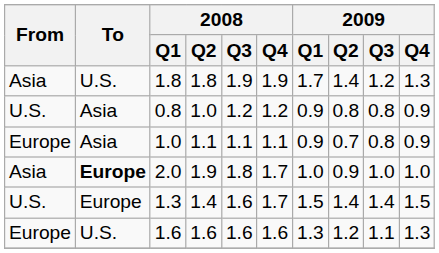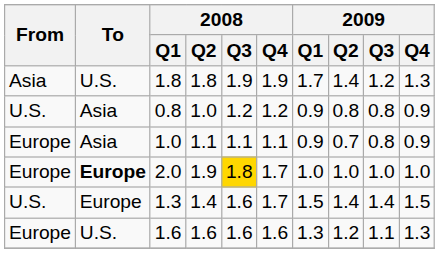 <table class="wikitable">
 <tr>
 </tr>
 <tr>
 <th scope="col" rowspan="2">From</th>
 <th scope="col" rowspan="2">To</th>
 <th scope="col" colspan="4">2008</th>
 <th scope="col" colspan="4">2009</th>
 </tr>
 <tr>
 <th>Q1</th>
 <th>Q2</th>
 <th>Q3</th>
 <th>Q4</th>
 <th>Q1</th>
 <th>Q2</th>
 <th>Q3</th>
 <th>Q4</th>
 </tr>
 <tr>
 <td>Asia</td>
 <td>U.S.</td>
 <td>1.8</td>
 <td>1.8</td>
 <td>1.9</td>
 <td>1.9</td>
 <td>1.7</td>
 <td>1.4</td>
 <td>1.2</td>
 <td>1.3</td>
 </tr>
 <tr>
 <td>U.S.</td>
 <td>Asia</td>
 <td>0.8</td>
 <td>1.0</td>
 <td>1.2</td>
 <td>1.2</td>
 <td>0.9</td>
 <td>0.8</td>
 <td>0.8</td>
 <td>0.9</td>
 </tr>
 <tr>
 <td>Europe</td>
 <td>Asia</td>
 <td>1.0</td>
 <td>1.1</td>
 <td>1.1</td>
 <td>1.1</td>
 <td>0.9</td>
 <td>0.7</td>
 <td>0.8</td>
 <td>0.9</td>
 </tr>
 <tr>
-<td>Asia</td>
+<td>Europe</td>
 <td><strong>Europe</strong></td>
 <td>2.0</td>
 <td>1.9</td>
-<td>1.8</td>
+<td style="background: gold;">1.8</td>
 <td>1.7</td>
 <td>1.0</td>
-<td>0.9</td>
+<td>1.0</td>
 <td>1.0</td>
 <td>1.0</td>
 </tr>
 <tr>
 <td>U.S.</td>
 <td>Europe</td>
 <td>1.3</td>
 <td>1.4</td>
 <td>1.6</td>
 <td>1.7</td>
 <td>1.5</td>
 <td>1.4</td>
 <td>1.4</td>
 <td>1.5</td>
 </tr>
 <tr>
 <td>Europe</td>
 <td>U.S.</td>
 <td>1.6</td>
 <td>1.6</td>
 <td>1.6</td>
 <td>1.6</td>
 <td>1.3</td>
 <td>1.2</td>
 <td>1.1</td>
 <td>1.3</td>
 </tr>
 <tr>
 </tr>
 </table>
